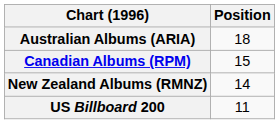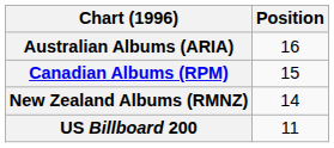 <table class="wikitable sortable plainrowheaders" style="text-align:center;">
 <tr>
 <th>Chart (1996)</th>
 <th>Position</th>
 </tr>
 <tr>
 <th scope="row">Australian Albums (ARIA)</th>
-<td>18</td>
+<td>16</td>
 </tr>
 <tr>
 <th scope="row"><a href='#'>Canadian Albums (RPM)</a></th>
 <td>15</td>
 </tr>
 <tr>
 <th scope="row">New Zealand Albums (RMNZ)</th>
 <td>14</td>
 </tr>
 <tr>
 <th scope="row">US <em>Billboard</em> 200</th>
 <td>11</td>
 </tr>
 </table>
